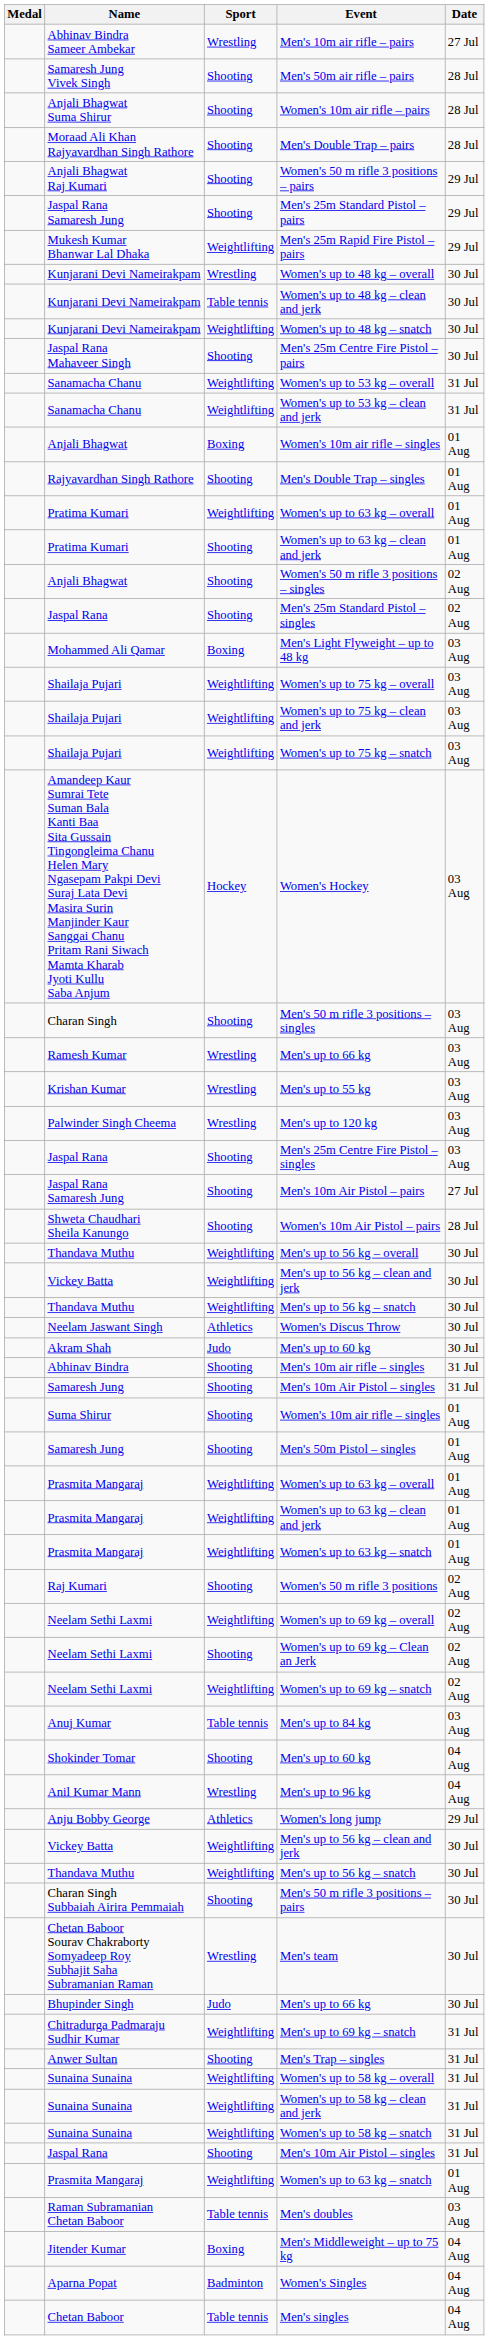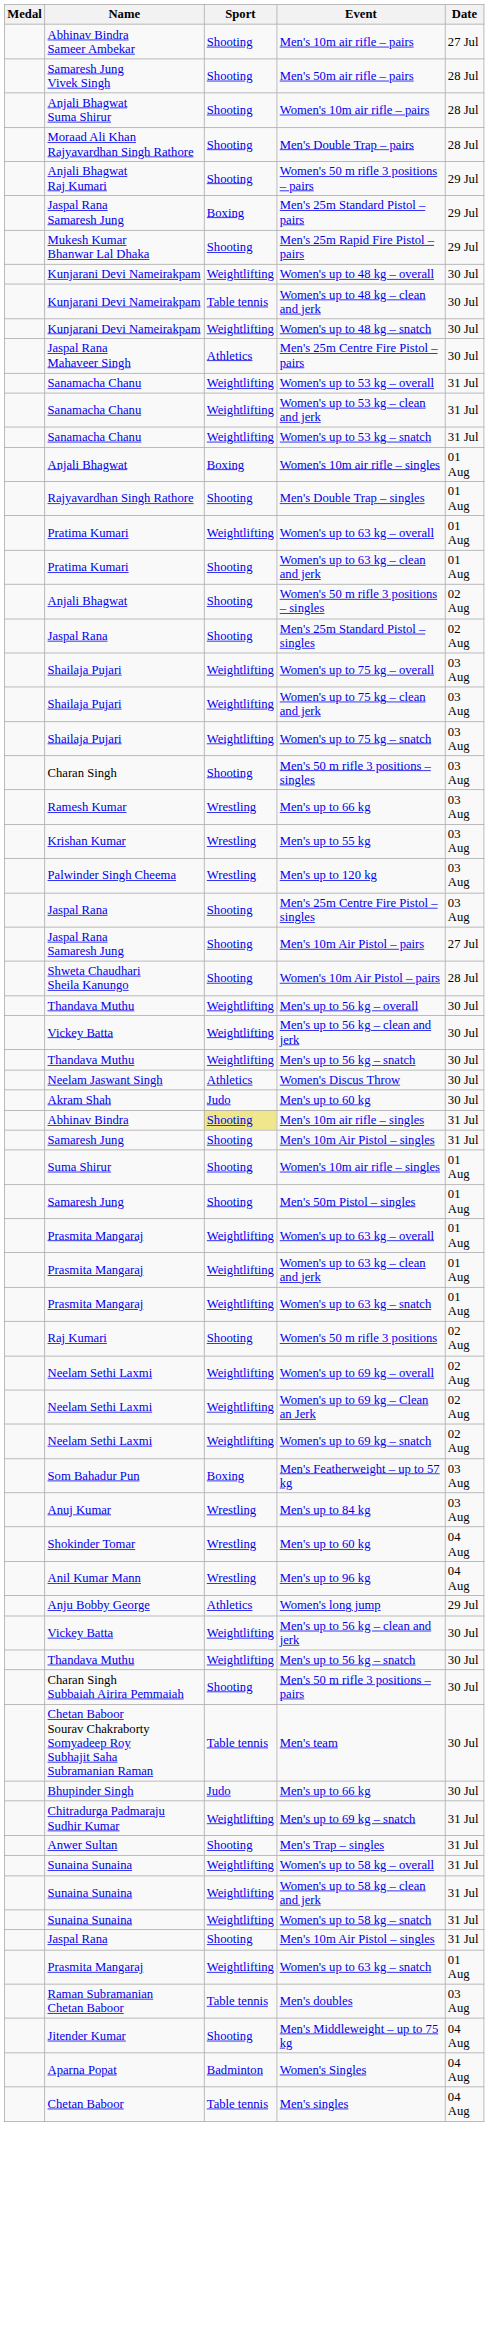 <table class="wikitable sortable">
 <tr>
 <th>Medal</th>
 <th>Name</th>
 <th>Sport</th>
 <th>Event</th>
 <th>Date</th>
 </tr>
 <tr>
 <td></td>
 <td><a href='#'>Abhinav Bindra</a><br><a href='#'>Sameer Ambekar</a></td>
-<td><a href='#'>Wrestling</a></td>
+<td><a href='#'>Shooting</a></td>
 <td><a href='#'>Men's 10m air rifle – pairs</a></td>
 <td>27 Jul</td>
 </tr>
 <tr>
 <td></td>
 <td><a href='#'>Samaresh Jung</a><br><a href='#'>Vivek Singh</a></td>
 <td><a href='#'>Shooting</a></td>
 <td><a href='#'>Men's 50m air rifle – pairs</a></td>
 <td>28 Jul</td>
 </tr>
 <tr>
 <td></td>
 <td><a href='#'>Anjali Bhagwat</a><br><a href='#'>Suma Shirur</a></td>
 <td><a href='#'>Shooting</a></td>
 <td><a href='#'>Women's 10m air rifle – pairs</a></td>
 <td>28 Jul</td>
 </tr>
 <tr>
 <td></td>
 <td><a href='#'>Moraad Ali Khan</a><br><a href='#'>Rajyavardhan Singh Rathore</a></td>
 <td><a href='#'>Shooting</a></td>
 <td><a href='#'>Men's Double Trap – pairs</a></td>
 <td>28 Jul</td>
 </tr>
 <tr>
 <td></td>
 <td><a href='#'>Anjali Bhagwat</a><br><a href='#'>Raj Kumari</a></td>
 <td><a href='#'>Shooting</a></td>
 <td><a href='#'>Women's 50 m rifle 3 positions – pairs</a></td>
 <td>29 Jul</td>
 </tr>
 <tr>
 <td></td>
 <td><a href='#'>Jaspal Rana</a><br><a href='#'>Samaresh Jung</a></td>
-<td><a href='#'>Shooting</a></td>
+<td><a href='#'>Boxing</a></td>
 <td><a href='#'>Men's 25m Standard Pistol – pairs</a></td>
 <td>29 Jul</td>
 </tr>
 <tr>
 <td></td>
 <td><a href='#'>Mukesh Kumar</a><br><a href='#'>Bhanwar Lal Dhaka</a></td>
-<td><a href='#'>Weightlifting</a></td>
+<td><a href='#'>Shooting</a></td>
 <td><a href='#'>Men's 25m Rapid Fire Pistol – pairs</a></td>
 <td>29 Jul</td>
 </tr>
 <tr>
 <td></td>
 <td><a href='#'>Kunjarani Devi Nameirakpam</a></td>
-<td><a href='#'>Wrestling</a></td>
+<td><a href='#'>Weightlifting</a></td>
 <td><a href='#'>Women's up to 48 kg – overall</a></td>
 <td>30 Jul</td>
 </tr>
 <tr>
 <td></td>
 <td><a href='#'>Kunjarani Devi Nameirakpam</a></td>
 <td><a href='#'>Table tennis</a></td>
 <td><a href='#'>Women's up to 48 kg – clean and jerk</a></td>
 <td>30 Jul</td>
 </tr>
 <tr>
 <td></td>
 <td><a href='#'>Kunjarani Devi Nameirakpam</a></td>
 <td><a href='#'>Weightlifting</a></td>
 <td><a href='#'>Women's up to 48 kg – snatch</a></td>
 <td>30 Jul</td>
 </tr>
 <tr>
 <td></td>
 <td><a href='#'>Jaspal Rana</a><br><a href='#'>Mahaveer Singh</a></td>
-<td><a href='#'>Shooting</a></td>
+<td><a href='#'>Athletics</a></td>
 <td><a href='#'>Men's 25m Centre Fire Pistol – pairs</a></td>
 <td>30 Jul</td>
 </tr>
 <tr>
 <td></td>
 <td><a href='#'>Sanamacha Chanu</a></td>
 <td><a href='#'>Weightlifting</a></td>
 <td><a href='#'>Women's up to 53 kg – overall</a></td>
 <td>31 Jul</td>
 </tr>
 <tr>
 <td></td>
 <td><a href='#'>Sanamacha Chanu</a></td>
 <td><a href='#'>Weightlifting</a></td>
 <td><a href='#'>Women's up to 53 kg – clean and jerk</a></td>
+<td>31 Jul</td>
+</tr>
+<tr>
+<td></td>
+<td><a href='#'>Sanamacha Chanu</a></td>
+<td><a href='#'>Weightlifting</a></td>
+<td><a href='#'>Women's up to 53 kg – snatch</a></td>
 <td>31 Jul</td>
 </tr>
 <tr>
 <td></td>
 <td><a href='#'>Anjali Bhagwat</a></td>
 <td><a href='#'>Boxing</a></td>
 <td><a href='#'>Women's 10m air rifle – singles</a></td>
 <td>01 Aug</td>
 </tr>
 <tr>
 <td></td>
 <td><a href='#'>Rajyavardhan Singh Rathore</a></td>
 <td><a href='#'>Shooting</a></td>
 <td><a href='#'>Men's Double Trap – singles</a></td>
 <td>01 Aug</td>
 </tr>
 <tr>
 <td></td>
 <td><a href='#'>Pratima Kumari</a></td>
 <td><a href='#'>Weightlifting</a></td>
 <td><a href='#'>Women's up to 63 kg – overall</a></td>
 <td>01 Aug</td>
 </tr>
 <tr>
 <td></td>
 <td><a href='#'>Pratima Kumari</a></td>
 <td><a href='#'>Shooting</a></td>
 <td><a href='#'>Women's up to 63 kg – clean and jerk</a></td>
 <td>01 Aug</td>
 </tr>
 <tr>
 <td></td>
 <td><a href='#'>Anjali Bhagwat</a></td>
 <td><a href='#'>Shooting</a></td>
 <td><a href='#'>Women's 50 m rifle 3 positions – singles</a></td>
 <td>02 Aug</td>
 </tr>
 <tr>
 <td></td>
 <td><a href='#'>Jaspal Rana</a></td>
 <td><a href='#'>Shooting</a></td>
 <td><a href='#'>Men's 25m Standard Pistol – singles</a></td>
 <td>02 Aug</td>
 </tr>
 <tr>
 <td></td>
-<td><a href='#'>Mohammed Ali Qamar</a></td>
-<td><a href='#'>Boxing</a></td>
-<td><a href='#'>Men's Light Flyweight – up to 48 kg</a></td>
-<td>03 Aug</td>
-</tr>
-<tr>
-<td></td>
 <td><a href='#'>Shailaja Pujari</a></td>
 <td><a href='#'>Weightlifting</a></td>
 <td><a href='#'>Women's up to 75 kg – overall</a></td>
 <td>03 Aug</td>
 </tr>
 <tr>
 <td></td>
 <td><a href='#'>Shailaja Pujari</a></td>
 <td><a href='#'>Weightlifting</a></td>
 <td><a href='#'>Women's up to 75 kg – clean and jerk</a></td>
 <td>03 Aug</td>
 </tr>
 <tr>
 <td></td>
 <td><a href='#'>Shailaja Pujari</a></td>
 <td><a href='#'>Weightlifting</a></td>
 <td><a href='#'>Women's up to 75 kg – snatch</a></td>
-<td>03 Aug</td>
-</tr>
-<tr>
-<td></td>
-<td><a href='#'>Amandeep Kaur</a><br><a href='#'>Sumrai Tete</a><br><a href='#'>Suman Bala</a><br><a href='#'>Kanti Baa</a><br><a href='#'>Sita Gussain</a><br><a href='#'>Tingongleima Chanu</a><br><a href='#'>Helen Mary</a><br><a href='#'>Ngasepam Pakpi Devi</a><br><a href='#'>Suraj Lata Devi</a><br><a href='#'>Masira Surin</a><br><a href='#'>Manjinder Kaur</a><br><a href='#'>Sanggai Chanu</a><br><a href='#'>Pritam Rani Siwach</a><br><a href='#'>Mamta Kharab</a><br><a href='#'>Jyoti Kullu</a><br><a href='#'>Saba Anjum</a></td>
-<td><a href='#'>Hockey</a></td>
-<td><a href='#'>Women's Hockey</a></td>
 <td>03 Aug</td>
 </tr>
 <tr>
 <td></td>
 <td>Charan Singh</td>
 <td><a href='#'>Shooting</a></td>
 <td><a href='#'>Men's 50 m rifle 3 positions – singles</a></td>
 <td>03 Aug</td>
 </tr>
 <tr>
 <td></td>
 <td><a href='#'>Ramesh Kumar</a></td>
 <td><a href='#'>Wrestling</a></td>
 <td><a href='#'>Men's up to 66 kg</a></td>
 <td>03 Aug</td>
 </tr>
 <tr>
 <td></td>
 <td><a href='#'>Krishan Kumar</a></td>
 <td><a href='#'>Wrestling</a></td>
 <td><a href='#'>Men's up to 55 kg</a></td>
 <td>03 Aug</td>
 </tr>
 <tr>
 <td></td>
 <td><a href='#'>Palwinder Singh Cheema</a></td>
 <td><a href='#'>Wrestling</a></td>
 <td><a href='#'>Men's up to 120 kg</a></td>
 <td>03 Aug</td>
 </tr>
 <tr>
 <td></td>
 <td><a href='#'>Jaspal Rana</a></td>
 <td><a href='#'>Shooting</a></td>
 <td><a href='#'>Men's 25m Centre Fire Pistol – singles</a></td>
 <td>03 Aug</td>
 </tr>
 <tr>
 <td></td>
 <td><a href='#'>Jaspal Rana</a><br><a href='#'>Samaresh Jung</a></td>
 <td><a href='#'>Shooting</a></td>
 <td><a href='#'>Men's 10m Air Pistol – pairs</a></td>
 <td>27 Jul</td>
 </tr>
 <tr>
 <td></td>
 <td><a href='#'>Shweta Chaudhari</a><br><a href='#'>Sheila Kanungo</a></td>
 <td><a href='#'>Shooting</a></td>
 <td><a href='#'>Women's 10m Air Pistol – pairs</a></td>
 <td>28 Jul</td>
 </tr>
 <tr>
 <td></td>
 <td><a href='#'>Thandava Muthu</a></td>
 <td><a href='#'>Weightlifting</a></td>
 <td><a href='#'>Men's up to 56 kg – overall</a></td>
 <td>30 Jul</td>
 </tr>
 <tr>
 <td></td>
 <td><a href='#'>Vickey Batta</a></td>
 <td><a href='#'>Weightlifting</a></td>
 <td><a href='#'>Men's up to 56 kg – clean and jerk</a></td>
 <td>30 Jul</td>
 </tr>
 <tr>
 <td></td>
 <td><a href='#'>Thandava Muthu</a></td>
 <td><a href='#'>Weightlifting</a></td>
 <td><a href='#'>Men's up to 56 kg – snatch</a></td>
 <td>30 Jul</td>
 </tr>
 <tr>
 <td></td>
 <td><a href='#'>Neelam Jaswant Singh</a></td>
 <td><a href='#'>Athletics</a></td>
 <td><a href='#'>Women's Discus Throw</a></td>
 <td>30 Jul</td>
 </tr>
 <tr>
 <td></td>
 <td><a href='#'>Akram Shah</a></td>
 <td><a href='#'>Judo</a></td>
 <td><a href='#'>Men's up to 60 kg</a></td>
 <td>30 Jul</td>
 </tr>
 <tr>
 <td></td>
 <td><a href='#'>Abhinav Bindra</a></td>
-<td><a href='#'>Shooting</a></td>
+<td style="background: khaki;"><a href='#'>Shooting</a></td>
 <td><a href='#'>Men's 10m air rifle – singles</a></td>
 <td>31 Jul</td>
 </tr>
 <tr>
 <td></td>
 <td><a href='#'>Samaresh Jung</a></td>
 <td><a href='#'>Shooting</a></td>
 <td><a href='#'>Men's 10m Air Pistol – singles</a></td>
 <td>31 Jul</td>
 </tr>
 <tr>
 <td></td>
 <td><a href='#'>Suma Shirur</a></td>
 <td><a href='#'>Shooting</a></td>
 <td><a href='#'>Women's 10m air rifle – singles</a></td>
 <td>01 Aug</td>
 </tr>
 <tr>
 <td></td>
 <td><a href='#'>Samaresh Jung</a></td>
 <td><a href='#'>Shooting</a></td>
 <td><a href='#'>Men's 50m Pistol – singles</a></td>
 <td>01 Aug</td>
 </tr>
 <tr>
 <td></td>
 <td><a href='#'>Prasmita Mangaraj</a></td>
 <td><a href='#'>Weightlifting</a></td>
 <td><a href='#'>Women's up to 63 kg – overall</a></td>
 <td>01 Aug</td>
 </tr>
 <tr>
 <td></td>
 <td><a href='#'>Prasmita Mangaraj</a></td>
 <td><a href='#'>Weightlifting</a></td>
 <td><a href='#'>Women's up to 63 kg – clean and jerk</a></td>
 <td>01 Aug</td>
 </tr>
 <tr>
 <td></td>
 <td><a href='#'>Prasmita Mangaraj</a></td>
 <td><a href='#'>Weightlifting</a></td>
 <td><a href='#'>Women's up to 63 kg – snatch</a></td>
 <td>01 Aug</td>
 </tr>
 <tr>
 <td></td>
 <td><a href='#'>Raj Kumari</a></td>
 <td><a href='#'>Shooting</a></td>
 <td><a href='#'>Women's 50 m rifle 3 positions</a></td>
 <td>02 Aug</td>
 </tr>
 <tr>
 <td></td>
 <td><a href='#'>Neelam Sethi Laxmi</a></td>
 <td><a href='#'>Weightlifting</a></td>
 <td><a href='#'>Women's up to 69 kg – overall</a></td>
 <td>02 Aug</td>
 </tr>
 <tr>
 <td></td>
 <td><a href='#'>Neelam Sethi Laxmi</a></td>
-<td><a href='#'>Shooting</a></td>
+<td><a href='#'>Weightlifting</a></td>
 <td><a href='#'>Women's up to 69 kg – Clean an Jerk</a></td>
 <td>02 Aug</td>
 </tr>
 <tr>
 <td></td>
 <td><a href='#'>Neelam Sethi Laxmi</a></td>
 <td><a href='#'>Weightlifting</a></td>
 <td><a href='#'>Women's up to 69 kg – snatch</a></td>
 <td>02 Aug</td>
 </tr>
 <tr>
 <td></td>
+<td><a href='#'>Som Bahadur Pun</a></td>
+<td><a href='#'>Boxing</a></td>
+<td><a href='#'>Men's Featherweight – up to 57 kg</a></td>
+<td>03 Aug</td>
+</tr>
+<tr>
+<td></td>
 <td><a href='#'>Anuj Kumar</a></td>
-<td><a href='#'>Table tennis</a></td>
+<td><a href='#'>Wrestling</a></td>
 <td><a href='#'>Men's up to 84 kg</a></td>
 <td>03 Aug</td>
 </tr>
 <tr>
 <td></td>
 <td><a href='#'>Shokinder Tomar</a></td>
-<td><a href='#'>Shooting</a></td>
+<td><a href='#'>Wrestling</a></td>
 <td><a href='#'>Men's up to 60 kg</a></td>
 <td>04 Aug</td>
 </tr>
 <tr>
 <td></td>
 <td><a href='#'>Anil Kumar Mann</a></td>
 <td><a href='#'>Wrestling</a></td>
 <td><a href='#'>Men's up to 96 kg</a></td>
 <td>04 Aug</td>
 </tr>
 <tr>
 <td></td>
 <td><a href='#'>Anju Bobby George</a></td>
 <td><a href='#'>Athletics</a></td>
 <td><a href='#'>Women's long jump</a></td>
 <td>29 Jul</td>
 </tr>
 <tr>
 <td></td>
 <td><a href='#'>Vickey Batta</a></td>
 <td><a href='#'>Weightlifting</a></td>
 <td><a href='#'>Men's up to 56 kg – clean and jerk</a></td>
 <td>30 Jul</td>
 </tr>
 <tr>
 <td></td>
 <td><a href='#'>Thandava Muthu</a></td>
 <td><a href='#'>Weightlifting</a></td>
 <td><a href='#'>Men's up to 56 kg – snatch</a></td>
 <td>30 Jul</td>
 </tr>
 <tr>
 <td></td>
 <td>Charan Singh<br><a href='#'>Subbaiah Airira Pemmaiah</a></td>
 <td><a href='#'>Shooting</a></td>
 <td><a href='#'>Men's 50 m rifle 3 positions – pairs</a></td>
 <td>30 Jul</td>
 </tr>
 <tr>
 <td></td>
 <td><a href='#'>Chetan Baboor</a><br>Sourav Chakraborty<br><a href='#'>Somyadeep Roy</a><br><a href='#'>Subhajit Saha</a><br><a href='#'>Subramanian Raman</a></td>
-<td><a href='#'>Wrestling</a></td>
+<td><a href='#'>Table tennis</a></td>
 <td><a href='#'>Men's team</a></td>
 <td>30 Jul</td>
 </tr>
 <tr>
 <td></td>
 <td><a href='#'>Bhupinder Singh</a></td>
 <td><a href='#'>Judo</a></td>
 <td><a href='#'>Men's up to 66 kg</a></td>
 <td>30 Jul</td>
 </tr>
 <tr>
 <td></td>
 <td><a href='#'>Chitradurga Padmaraju Sudhir Kumar</a></td>
 <td><a href='#'>Weightlifting</a></td>
 <td><a href='#'>Men's up to 69 kg – snatch</a></td>
 <td>31 Jul</td>
 </tr>
 <tr>
 <td></td>
 <td><a href='#'>Anwer Sultan</a></td>
 <td><a href='#'>Shooting</a></td>
 <td><a href='#'>Men's Trap – singles</a></td>
 <td>31 Jul</td>
 </tr>
 <tr>
 <td></td>
 <td><a href='#'>Sunaina Sunaina</a></td>
 <td><a href='#'>Weightlifting</a></td>
 <td><a href='#'>Women's up to 58 kg – overall</a></td>
 <td>31 Jul</td>
 </tr>
 <tr>
 <td></td>
 <td><a href='#'>Sunaina Sunaina</a></td>
 <td><a href='#'>Weightlifting</a></td>
 <td><a href='#'>Women's up to 58 kg – clean and jerk</a></td>
 <td>31 Jul</td>
 </tr>
 <tr>
 <td></td>
 <td><a href='#'>Sunaina Sunaina</a></td>
 <td><a href='#'>Weightlifting</a></td>
 <td><a href='#'>Women's up to 58 kg – snatch</a></td>
 <td>31 Jul</td>
 </tr>
 <tr>
 <td></td>
 <td><a href='#'>Jaspal Rana</a></td>
 <td><a href='#'>Shooting</a></td>
 <td><a href='#'>Men's 10m Air Pistol – singles</a></td>
 <td>31 Jul</td>
 </tr>
 <tr>
 <td></td>
 <td><a href='#'>Prasmita Mangaraj</a></td>
 <td><a href='#'>Weightlifting</a></td>
 <td><a href='#'>Women's up to 63  kg – snatch</a></td>
 <td>01 Aug</td>
 </tr>
 <tr>
 <td></td>
 <td><a href='#'>Raman Subramanian</a><br><a href='#'>Chetan Baboor</a></td>
 <td><a href='#'>Table tennis</a></td>
 <td><a href='#'>Men's doubles</a></td>
 <td>03 Aug</td>
 </tr>
 <tr>
 <td></td>
 <td><a href='#'>Jitender Kumar</a></td>
-<td><a href='#'>Boxing</a></td>
+<td><a href='#'>Shooting</a></td>
 <td><a href='#'>Men's Middleweight – up to 75 kg</a></td>
 <td>04 Aug</td>
 </tr>
 <tr>
 <td></td>
 <td><a href='#'>Aparna Popat</a></td>
 <td><a href='#'>Badminton</a></td>
 <td><a href='#'>Women's Singles</a></td>
 <td>04 Aug</td>
 </tr>
 <tr>
 <td></td>
 <td><a href='#'>Chetan Baboor</a></td>
 <td><a href='#'>Table tennis</a></td>
 <td><a href='#'>Men's singles</a></td>
 <td>04 Aug</td>
 </tr>
 </table>
